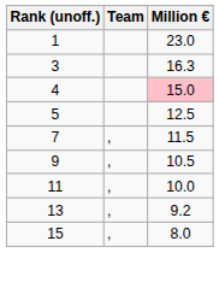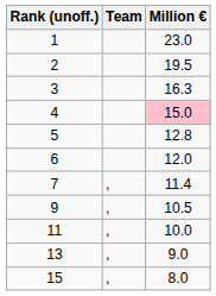 <table class="wikitable" style="font-size:12px; text-align:center; float:right; margin:0.5em 0 1em 1em;">
 <tr>
 <th>Rank (unoff.)</th>
 <th>Team</th>
 <th>Million €</th>
 </tr>
 <tr>
 <td>1</td>
 <td style="text-align:left;"></td>
 <td>23.0</td>
+</tr>
+<tr>
+<td>2</td>
+<td style="text-align:left;"></td>
+<td>19.5</td>
 </tr>
 <tr>
 <td>3</td>
 <td style="text-align:left;"></td>
 <td>16.3</td>
 </tr>
 <tr>
 <td>4</td>
 <td style="text-align:left;"></td>
 <td style="background: pink;">15.0</td>
 </tr>
 <tr>
 <td>5</td>
 <td style="text-align:left;"></td>
-<td>12.5</td>
+<td>12.8</td>
+</tr>
+<tr>
+<td>6</td>
+<td style="text-align:left;"></td>
+<td>12.0</td>
 </tr>
 <tr>
 <td>7</td>
 <td style="text-align:left;">, </td>
-<td>11.5</td>
+<td>11.4</td>
 </tr>
 <tr>
 <td>9</td>
 <td style="text-align:left;">, </td>
 <td>10.5</td>
 </tr>
 <tr>
 <td>11</td>
 <td style="text-align:left;">, </td>
 <td>10.0</td>
 </tr>
 <tr>
 <td>13</td>
 <td style="text-align:left;">, </td>
-<td>9.2</td>
+<td>9.0</td>
 </tr>
 <tr>
 <td>15</td>
 <td style="text-align:left;">, </td>
 <td>8.0</td>
 </tr>
 </table>
